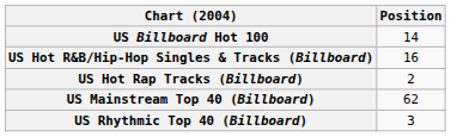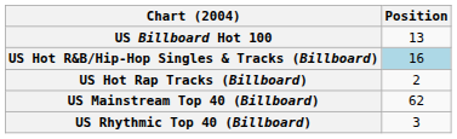 <table class="wikitable sortable plainrowheaders" style="text-align:center">
 <tr>
 <th scope="col">Chart (2004)</th>
 <th scope="col">Position</th>
 </tr>
 <tr>
 <th scope="row">US <em>Billboard</em> Hot 100</th>
-<td>14</td>
+<td>13</td>
 </tr>
 <tr>
 <th scope="row">US Hot R&B/Hip-Hop Singles & Tracks (<em>Billboard</em>)</th>
-<td>16</td>
+<td style="background: lightblue;">16</td>
 </tr>
 <tr>
 <th scope="row">US Hot Rap Tracks (<em>Billboard</em>)</th>
 <td>2</td>
 </tr>
 <tr>
 <th scope="row">US Mainstream Top 40 (<em>Billboard</em>)</th>
 <td>62</td>
 </tr>
 <tr>
 <th scope="row">US Rhythmic Top 40 (<em>Billboard</em>)</th>
 <td>3</td>
 </tr>
 </table>
